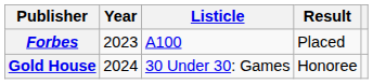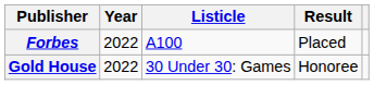 <table class="wikitable plainrowheaders sortable">
 <tr>
 <th scope="col">Publisher</th>
 <th scope="col">Year</th>
 <th scope="col"><a href='#'>Listicle</a></th>
 <th scope="col">Result</th>
 <th scope="col" class="unsortable"></th>
 </tr>
 <tr>
 <th scope="row"><em><a href='#'>Forbes</a></em></th>
-<td>2023</td>
+<td>2022</td>
 <td><a href='#'>A100</a></td>
 <td>Placed</td>
 <td align="center"></td>
 </tr>
 <tr>
 <th scope="row"><a href='#'>Gold House</a></th>
-<td>2024</td>
+<td>2022</td>
 <td><a href='#'>30 Under 30</a>: Games</td>
 <td>Honoree</td>
 <td align="center"></td>
 </tr>
 </table>
